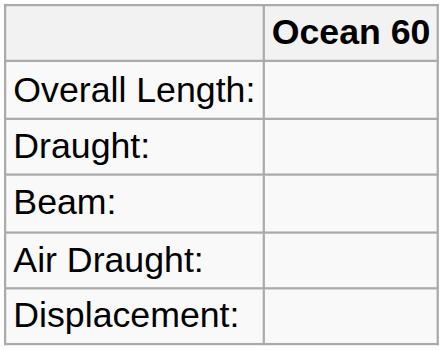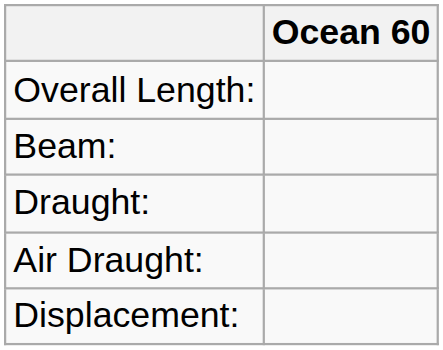 <table class="wikitable" style=text-align:right>
 <tr>
 <th></th>
 <th>Ocean 60</th>
 </tr>
 <tr>
 <td align=left>Overall Length:</td>
 <td></td>
 </tr>
 <tr>
-<td align=left>Draught:</td>
+<td align=left>Beam:</td>
 <td></td>
 </tr>
 <tr>
-<td align=left>Beam:</td>
+<td align=left>Draught:</td>
 <td></td>
 </tr>
 <tr>
 <td align=left>Air Draught:</td>
 <td></td>
 </tr>
 <tr>
 <td align=left>Displacement:</td>
 <td></td>
 </tr>
 </table>
